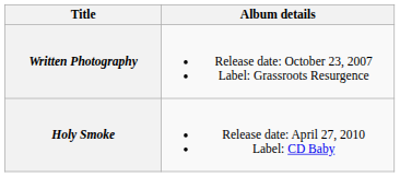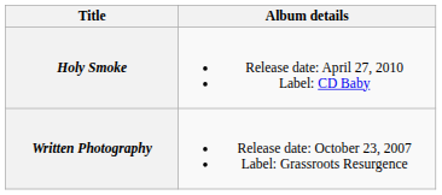 <table class="wikitable plainrowheaders" style="text-align:center;">
 <tr>
 <th style="width:12em;">Title</th>
 <th style="width:18em;">Album details</th>
 </tr>
 <tr>
+<th scope="row"><em>Holy Smoke</em></th>
+<td><br><ul><li>Release date: April 27, 2010</li><li>Label: <a href='#'>CD Baby</a></li></ul></td>
+</tr>
+<tr>
 <th scope="row"><em>Written Photography</em></th>
 <td><br><ul><li>Release date: October 23, 2007</li><li>Label: Grassroots Resurgence</li></ul></td>
 </tr>
-<tr>
-<th scope="row"><em>Holy Smoke</em></th>
-<td><br><ul><li>Release date: April 27, 2010</li><li>Label: <a href='#'>CD Baby</a></li></ul></td>
-</tr>
 </table>
